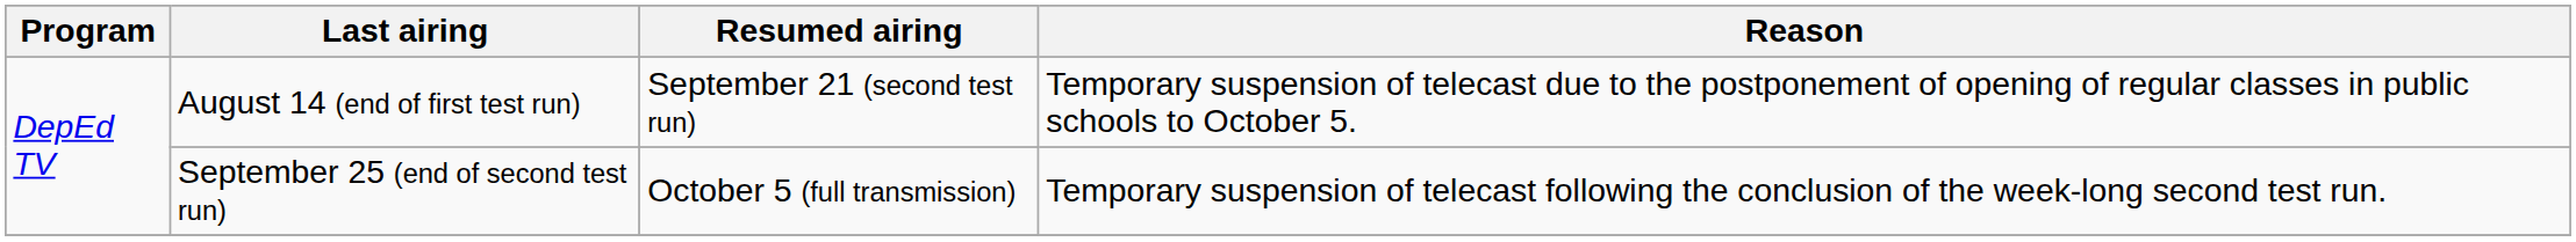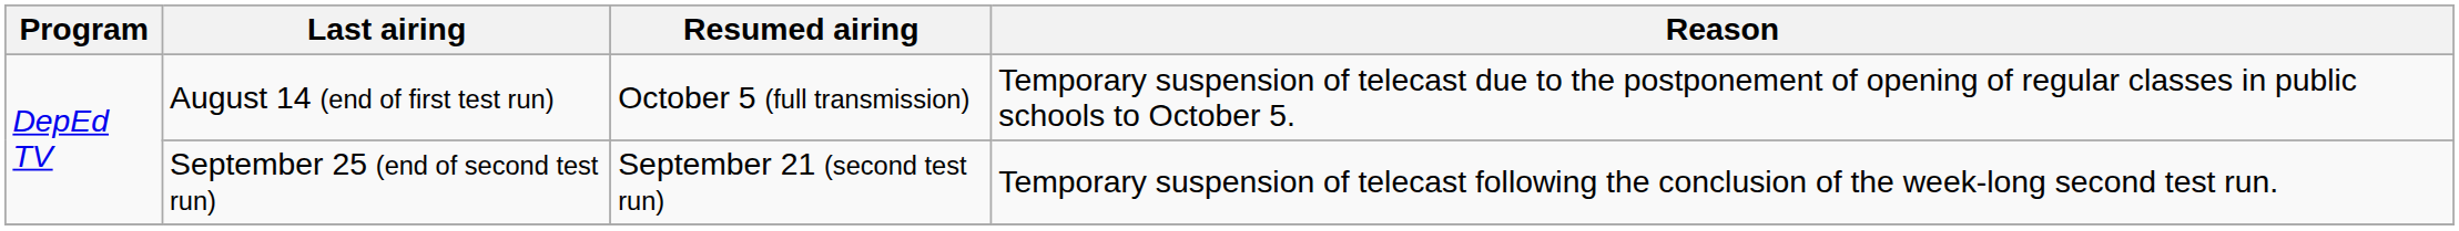 <table class="wikitable">
 <tr>
 <th>Program</th>
 <th>Last airing</th>
 <th>Resumed airing</th>
 <th>Reason</th>
 </tr>
 <tr>
 <td rowspan=2><em><a href='#'>DepEd TV</a></em></td>
 <td>August 14 <small>(end of first test run)</small></td>
-<td>September 21 <small>(second test run)</small></td>
+<td>October 5 <small>(full transmission)</small></td>
 <td>Temporary suspension of telecast due to the postponement of opening of regular classes in public schools to October 5.</td>
 </tr>
 <tr>
 <td>September 25 <small>(end of second test run)</small></td>
-<td>October 5 <small>(full transmission)</small></td>
+<td>September 21 <small>(second test run)</small></td>
 <td>Temporary suspension of telecast following the conclusion of the week-long second test run.</td>
 </tr>
 <tr>
 </tr>
 </table>
